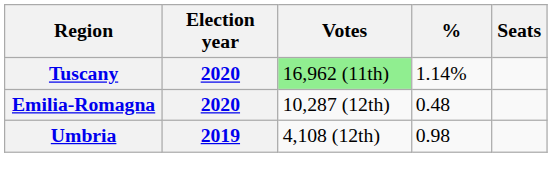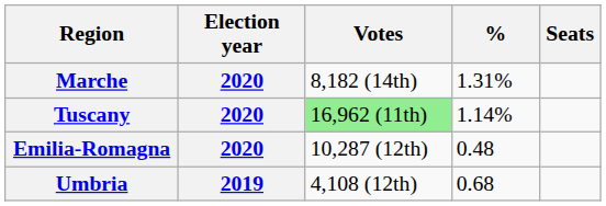 <table class=wikitable style="width:50%; border:1px #AAAAFF solid">
 <tr>
 <th width=19%>Region</th>
 <th width=13%>Election year</th>
 <th width=16%>Votes</th>
 <th width=7%>%</th>
 <th width=1%>Seats</th>
+</tr>
+<tr>
+<th><a href='#'>Marche</a></th>
+<th><a href='#'>2020</a></th>
+<td>8,182 (14th)</td>
+<td>1.31%</td>
+<td></td>
 </tr>
 <tr>
 <th><a href='#'>Tuscany</a></th>
 <th><a href='#'>2020</a></th>
 <td style="background: lightgreen;">16,962 (11th)</td>
 <td>1.14%</td>
 <td></td>
 </tr>
 <tr>
 <th><a href='#'>Emilia-Romagna</a></th>
 <th><a href='#'>2020</a></th>
 <td>10,287 (12th)</td>
 <td>0.48</td>
 <td></td>
 </tr>
 <tr>
 <th><a href='#'>Umbria</a></th>
 <th><a href='#'>2019</a></th>
 <td>4,108 (12th)</td>
-<td>0.98</td>
+<td>0.68</td>
 <td></td>
 </tr>
 </table>
